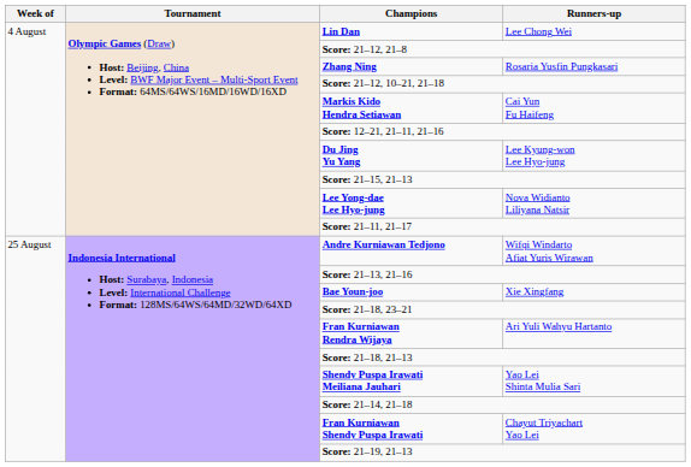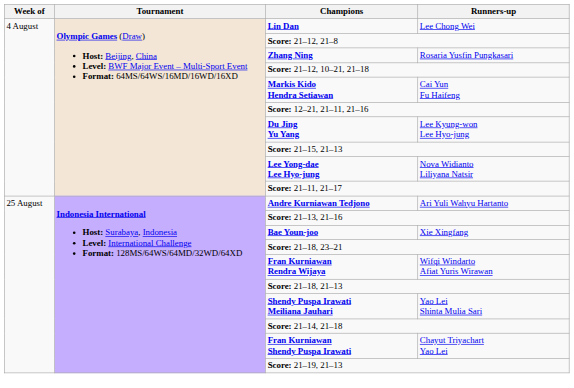 <table class=wikitable style=font-size:85%>
 <tr>
 <th width=75>Week of</th>
 <th width=330>Tournament</th>
 <th width=250>Champions</th>
 <th width=250>Runners-up</th>
 </tr>
 <tr valign=top>
 <td rowspan=10>4 August</td>
 <td style="background:#F3E6D7;" rowspan="10"><br><strong><a href='#'>Olympic Games</a></strong> (<a href='#'>Draw</a>)<ul><li><strong>Host:</strong> <a href='#'>Beijing</a>, <a href='#'>China</a></li><li><strong>Level:</strong> <a href='#'>BWF Major Event – Multi-Sport Event</a></li><li><strong>Format:</strong> 64MS/64WS/16MD/16WD/16XD</li></ul></td>
 <td><strong> <a href='#'>Lin Dan</a></strong></td>
 <td> <a href='#'>Lee Chong Wei</a></td>
 </tr>
 <tr>
 <td colspan=2><strong>Score:</strong> 21–12, 21–8</td>
 </tr>
 <tr valign=top>
 <td><strong> <a href='#'>Zhang Ning</a></strong></td>
 <td> <a href='#'>Rosaria Yusfin Pungkasari</a></td>
 </tr>
 <tr>
 <td colspan=2><strong>Score:</strong> 21–12, 10–21, 21–18</td>
 </tr>
 <tr valign=top>
 <td><strong> <a href='#'>Markis Kido</a><br> <a href='#'>Hendra Setiawan</a></strong></td>
 <td> <a href='#'>Cai Yun</a><br> <a href='#'>Fu Haifeng</a></td>
 </tr>
 <tr>
 <td colspan=2><strong>Score:</strong> 12–21, 21–11, 21–16</td>
 </tr>
 <tr valign=top>
 <td><strong> <a href='#'>Du Jing</a><br> <a href='#'>Yu Yang</a></strong></td>
 <td> <a href='#'>Lee Kyung-won</a><br> <a href='#'>Lee Hyo-jung</a></td>
 </tr>
 <tr>
 <td colspan=2><strong>Score:</strong> 21–15, 21–13</td>
 </tr>
 <tr valign=top>
 <td><strong> <a href='#'>Lee Yong-dae</a><br> <a href='#'>Lee Hyo-jung</a></strong></td>
 <td> <a href='#'>Nova Widianto</a><br> <a href='#'>Liliyana Natsir</a></td>
 </tr>
 <tr>
 <td colspan=2><strong>Score:</strong> 21–11, 21–17</td>
 </tr>
 <tr valign=top>
 <td rowspan=10>25 August</td>
 <td style="background:#C6AEFF;" rowspan="10"><br><strong><a href='#'>Indonesia International</a></strong><ul><li><strong>Host:</strong> <a href='#'>Surabaya</a>, <a href='#'>Indonesia</a></li><li><strong>Level:</strong> <a href='#'>International Challenge</a></li><li><strong>Format:</strong> 128MS/64WS/64MD/32WD/64XD</li></ul></td>
 <td><strong> <a href='#'>Andre Kurniawan Tedjono</a></strong></td>
-<td> <a href='#'>Wifqi Windarto</a><br> <a href='#'>Afiat Yuris Wirawan</a></td>
+<td> <a href='#'>Ari Yuli Wahyu Hartanto</a></td>
 </tr>
 <tr>
 <td colspan=2><strong>Score:</strong> 21–13, 21–16</td>
 </tr>
 <tr valign=top>
 <td><strong> <a href='#'>Bae Youn-joo</a></strong></td>
 <td> <a href='#'>Xie Xingfang</a></td>
 </tr>
 <tr>
 <td colspan=2><strong>Score:</strong> 21–18, 23–21</td>
 </tr>
 <tr valign=top>
 <td><strong> <a href='#'>Fran Kurniawan</a><br> <a href='#'>Rendra Wijaya</a></strong></td>
-<td> <a href='#'>Ari Yuli Wahyu Hartanto</a></td>
+<td> <a href='#'>Wifqi Windarto</a><br> <a href='#'>Afiat Yuris Wirawan</a></td>
 </tr>
 <tr>
 <td colspan=2><strong>Score:</strong> 21–18, 21–13</td>
 </tr>
 <tr valign=top>
 <td><strong> <a href='#'>Shendy Puspa Irawati</a><br> <a href='#'>Meiliana Jauhari</a></strong></td>
 <td> <a href='#'>Yao Lei</a><br> <a href='#'>Shinta Mulia Sari</a></td>
 </tr>
 <tr>
 <td colspan=2><strong>Score:</strong> 21–14, 21–18</td>
 </tr>
 <tr valign=top>
 <td><strong> <a href='#'>Fran Kurniawan</a><br> <a href='#'>Shendy Puspa Irawati</a></strong></td>
 <td> <a href='#'>Chayut Triyachart</a><br> <a href='#'>Yao Lei</a></td>
 </tr>
 <tr>
 <td colspan=2><strong>Score:</strong> 21–19, 21–13</td>
 </tr>
 </table>
